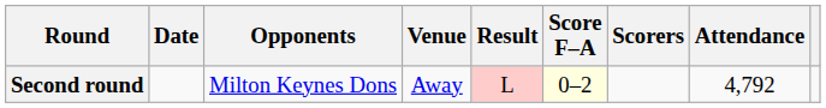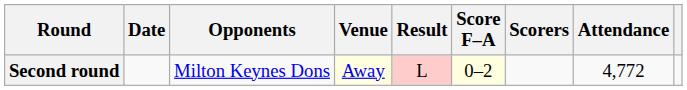 <table class="wikitable plainrowheaders" style="text-align:center">
 <tr>
 <th scope=col>Round</th>
 <th scope=col>Date</th>
 <th scope=col>Opponents</th>
 <th scope=col>Venue</th>
 <th scope=col>Result</th>
 <th scope=col>Score<br>F–A</th>
 <th scope=col class=unsortable>Scorers</th>
 <th scope=col>Attendance</th>
 <th scope=col class=unsortable></th>
 </tr>
 <tr>
 <th scope=row>Second round</th>
 <td></td>
 <td align=left><a href='#'>Milton Keynes Dons</a></td>
-<td><a href='#'>Away</a></td>
+<td style="background: lightyellow;"><a href='#'>Away</a></td>
 <td bgcolor="#FFCCCC">L</td>
 <td style="background: lightyellow;">0–2</td>
 <td></td>
-<td>4,792</td>
+<td>4,772</td>
 <td></td>
 </tr>
 </table>
